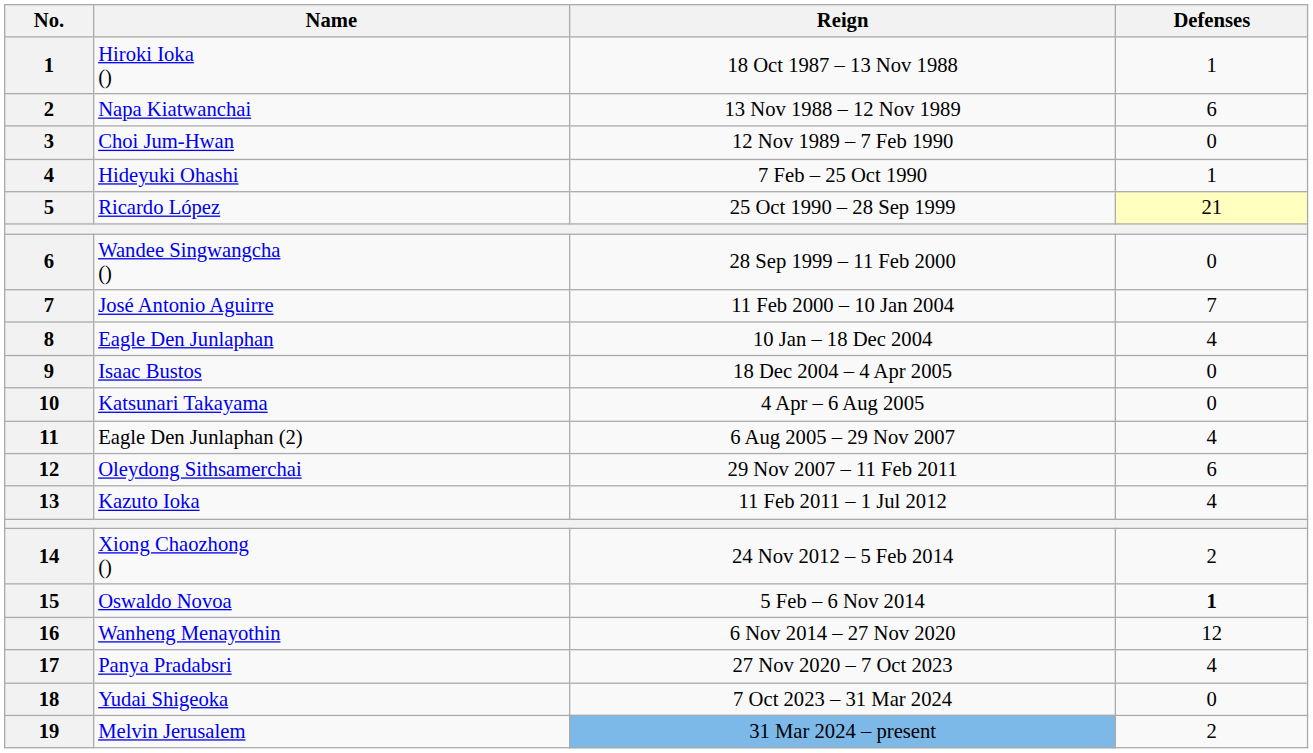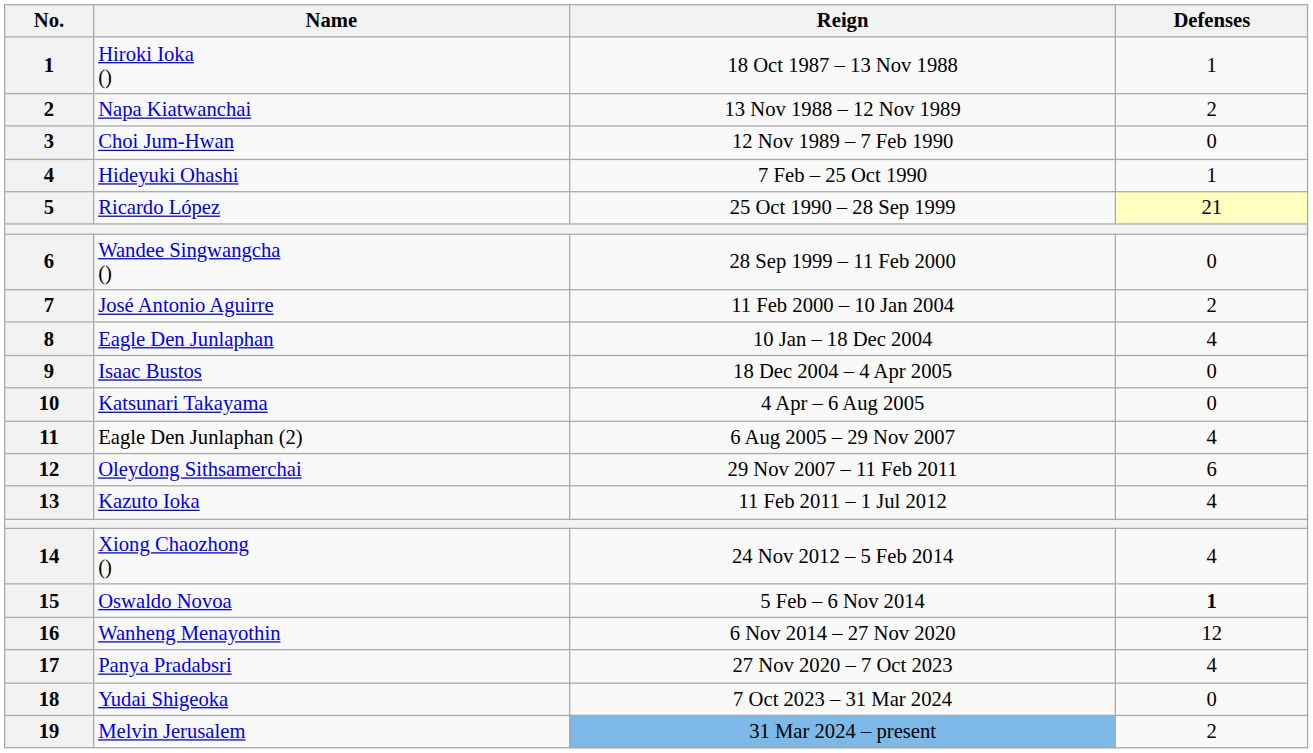 <table class="wikitable sortable" style="width:80%;">
 <tr>
 <th>No.</th>
 <th>Name</th>
 <th>Reign</th>
 <th>Defenses</th>
 </tr>
 <tr>
 <th>1</th>
 <td align="left"><a href='#'>Hiroki Ioka</a><br>()</td>
 <td style="text-align:center;">18 Oct 1987 – 13 Nov 1988</td>
 <td style="text-align:center;">1</td>
 </tr>
 <tr>
 <th>2</th>
 <td align="left"><a href='#'>Napa Kiatwanchai</a></td>
 <td style="text-align:center;">13 Nov 1988 – 12 Nov 1989</td>
-<td style="text-align:center;">6</td>
+<td style="text-align:center;">2</td>
 </tr>
 <tr>
 <th>3</th>
 <td align="left"><a href='#'>Choi Jum-Hwan</a></td>
 <td style="text-align:center;">12 Nov 1989 – 7 Feb 1990</td>
 <td style="text-align:center;">0</td>
 </tr>
 <tr>
 <th>4</th>
 <td align="left"><a href='#'>Hideyuki Ohashi</a></td>
 <td style="text-align:center;">7 Feb – 25 Oct 1990</td>
 <td style="text-align:center;">1</td>
 </tr>
 <tr>
 <th>5</th>
 <td align="left"><a href='#'>Ricardo López</a></td>
 <td style="text-align:center;">25 Oct 1990 – 28 Sep 1999</td>
 <td style="background:#ffffbf; text-align:center;">21</td>
 </tr>
 <tr align=center>
 <th colspan=4></th>
 </tr>
 <tr>
 <th>6</th>
 <td align="left"><a href='#'>Wandee Singwangcha</a><br>()</td>
 <td style="text-align:center;">28 Sep 1999 – 11 Feb 2000</td>
 <td style="text-align:center;">0</td>
 </tr>
 <tr>
 <th>7</th>
 <td align="left"><a href='#'>José Antonio Aguirre</a></td>
 <td style="text-align:center;">11 Feb 2000 – 10 Jan 2004</td>
-<td style="text-align:center;">7</td>
+<td style="text-align:center;">2</td>
 </tr>
 <tr>
 <th>8</th>
 <td align="left"><a href='#'>Eagle Den Junlaphan</a></td>
 <td style="text-align:center;">10 Jan – 18 Dec 2004</td>
 <td style="text-align:center;">4</td>
 </tr>
 <tr>
 <th>9</th>
 <td align="left"><a href='#'>Isaac Bustos</a></td>
 <td style="text-align:center;">18 Dec 2004 – 4 Apr 2005</td>
 <td style="text-align:center;">0</td>
 </tr>
 <tr>
 <th>10</th>
 <td align="left"><a href='#'>Katsunari Takayama</a></td>
 <td style="text-align:center;">4 Apr – 6 Aug 2005</td>
 <td style="text-align:center;">0</td>
 </tr>
 <tr>
 <th>11</th>
 <td align="left">Eagle Den Junlaphan (2)</td>
 <td style="text-align:center;">6 Aug 2005 – 29 Nov 2007</td>
 <td style="text-align:center;">4</td>
 </tr>
 <tr>
 <th>12</th>
 <td align="left"><a href='#'>Oleydong Sithsamerchai</a></td>
 <td style="text-align:center;">29 Nov 2007 – 11 Feb 2011</td>
 <td style="text-align:center;">6</td>
 </tr>
 <tr>
 <th>13</th>
 <td align="left"><a href='#'>Kazuto Ioka</a></td>
 <td style="text-align:center;">11 Feb 2011 – 1 Jul 2012</td>
 <td style="text-align:center;">4</td>
 </tr>
 <tr align=center>
 <th colspan=4></th>
 </tr>
 <tr>
 <th>14</th>
 <td align="left"><a href='#'>Xiong Chaozhong</a><br>()</td>
 <td style="text-align:center;">24 Nov 2012 – 5 Feb 2014</td>
-<td style="text-align:center;">2</td>
+<td style="text-align:center;">4</td>
 </tr>
 <tr>
 <th>15</th>
 <td align="left"><a href='#'>Oswaldo Novoa</a></td>
 <td style="text-align:center;">5 Feb – 6 Nov 2014</td>
 <td style="text-align:center;"><strong>1</strong></td>
 </tr>
 <tr>
 <th>16</th>
 <td align="left"><a href='#'>Wanheng Menayothin</a></td>
 <td style="text-align:center;">6 Nov 2014 – 27 Nov 2020</td>
 <td style="text-align:center;">12</td>
 </tr>
 <tr>
 <th>17</th>
 <td align="left"><a href='#'>Panya Pradabsri</a></td>
 <td style="text-align:center;">27 Nov 2020 – 7 Oct 2023</td>
 <td style="text-align:center;">4</td>
 </tr>
 <tr>
 <th>18</th>
 <td align="left"><a href='#'>Yudai Shigeoka</a></td>
 <td style="text-align:center;">7 Oct 2023 – 31 Mar 2024</td>
 <td style="text-align:center;">0</td>
 </tr>
 <tr>
 <th>19</th>
 <td align="left"><a href='#'>Melvin Jerusalem</a></td>
 <td style="background:#7cb9e8; text-align:center;">31 Mar 2024 – present</td>
 <td style="text-align:center;">2</td>
 </tr>
 </table>
